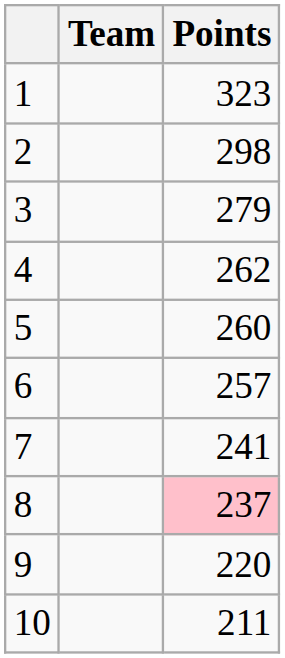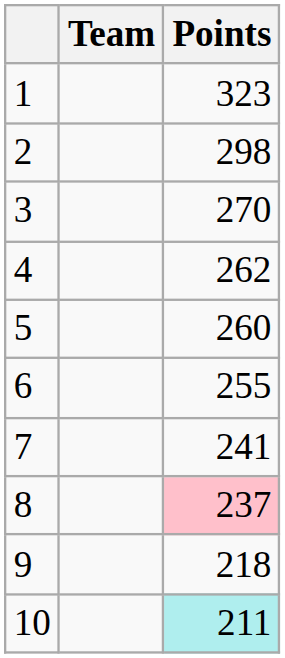 <table class="wikitable">
 <tr>
 <th></th>
 <th>Team</th>
 <th>Points</th>
 </tr>
 <tr>
 <td>1</td>
 <td></td>
 <td align=right>323</td>
 </tr>
 <tr>
 <td>2</td>
 <td></td>
 <td align=right>298</td>
 </tr>
 <tr>
 <td>3</td>
 <td></td>
-<td align=right>279</td>
+<td align=right>270</td>
 </tr>
 <tr>
 <td>4</td>
 <td></td>
 <td align=right>262</td>
 </tr>
 <tr>
 <td>5</td>
 <td></td>
 <td align=right>260</td>
 </tr>
 <tr>
 <td>6</td>
 <td></td>
-<td align=right>257</td>
+<td align=right>255</td>
 </tr>
 <tr>
 <td>7</td>
 <td></td>
 <td align=right>241</td>
 </tr>
 <tr>
 <td>8</td>
 <td></td>
 <td align=right style="background: pink;">237</td>
 </tr>
 <tr>
 <td>9</td>
 <td></td>
-<td align=right>220</td>
+<td align=right>218</td>
 </tr>
 <tr>
 <td>10</td>
 <td></td>
-<td align=right>211</td>
+<td align=right style="background: paleturquoise;">211</td>
 </tr>
 </table>
